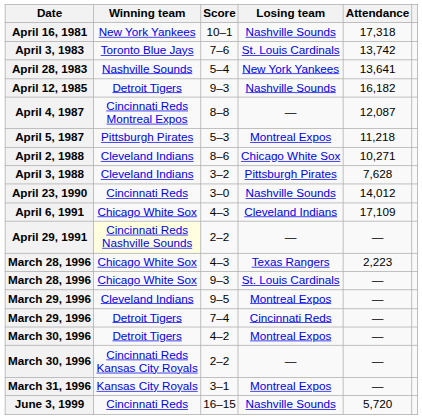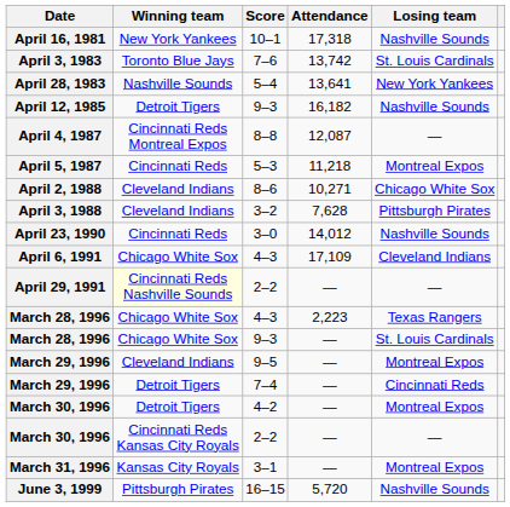 <table class="wikitable sortable plainrowheaders" style="margin: 1em auto 1em auto; text-align:center;">
 <tr>
 <th scope="col">Date</th>
 <th scope="col">Winning team</th>
 <th scope="col">Score</th>
+<th scope="col">Attendance</th>
 <th scope="col">Losing team</th>
-<th scope="col">Attendance</th>
 <th class="unsortable" scope="col"></th>
 </tr>
 <tr>
 <th scope="row" style="text-align:center">April 16, 1981</th>
 <td><a href='#'>New York Yankees</a></td>
 <td>10–1</td>
+<td>17,318</td>
 <td><a href='#'>Nashville Sounds</a></td>
-<td>17,318</td>
 <td></td>
 </tr>
 <tr>
 <th scope="row" style="text-align:center">April 3, 1983</th>
 <td><a href='#'>Toronto Blue Jays</a></td>
 <td>7–6</td>
+<td>13,742</td>
 <td><a href='#'>St. Louis Cardinals</a></td>
-<td>13,742</td>
 <td></td>
 </tr>
 <tr>
 <th scope="row" style="text-align:center">April 28, 1983</th>
 <td><a href='#'>Nashville Sounds</a></td>
 <td>5–4</td>
+<td>13,641</td>
 <td><a href='#'>New York Yankees</a></td>
-<td>13,641</td>
 <td></td>
 </tr>
 <tr>
 <th scope="row" style="text-align:center">April 12, 1985</th>
 <td><a href='#'>Detroit Tigers</a></td>
 <td>9–3 </td>
+<td>16,182</td>
 <td><a href='#'>Nashville Sounds</a></td>
-<td>16,182</td>
 <td></td>
 </tr>
 <tr>
 <th scope="row" style="text-align:center">April 4, 1987</th>
 <td><a href='#'>Cincinnati Reds</a><br><a href='#'>Montreal Expos</a></td>
 <td>8–8 </td>
+<td>12,087</td>
 <td>—</td>
-<td>12,087</td>
 <td></td>
 </tr>
 <tr>
 <th scope="row" style="text-align:center">April 5, 1987</th>
-<td><a href='#'>Pittsburgh Pirates</a></td>
+<td><a href='#'>Cincinnati Reds</a></td>
 <td>5–3</td>
+<td>11,218</td>
 <td><a href='#'>Montreal Expos</a></td>
-<td>11,218</td>
 <td></td>
 </tr>
 <tr>
 <th scope="row" style="text-align:center">April 2, 1988</th>
 <td><a href='#'>Cleveland Indians</a></td>
 <td>8–6</td>
+<td>10,271</td>
 <td><a href='#'>Chicago White Sox</a></td>
-<td>10,271</td>
 <td></td>
 </tr>
 <tr>
 <th scope="row" style="text-align:center">April 3, 1988</th>
 <td><a href='#'>Cleveland Indians</a></td>
 <td>3–2</td>
+<td>7,628</td>
 <td><a href='#'>Pittsburgh Pirates</a></td>
-<td>7,628</td>
 <td></td>
 </tr>
 <tr>
 <th scope="row" style="text-align:center">April 23, 1990</th>
 <td><a href='#'>Cincinnati Reds</a></td>
 <td>3–0</td>
+<td>14,012</td>
 <td><a href='#'>Nashville Sounds</a></td>
-<td>14,012</td>
 <td></td>
 </tr>
 <tr>
 <th scope="row" style="text-align:center">April 6, 1991</th>
 <td><a href='#'>Chicago White Sox</a></td>
 <td>4–3 </td>
+<td>17,109</td>
 <td><a href='#'>Cleveland Indians</a></td>
-<td>17,109</td>
 <td></td>
 </tr>
 <tr>
 <th scope="row" style="text-align:center">April 29, 1991</th>
 <td style="background: lightyellow;"><a href='#'>Cincinnati Reds</a><br><a href='#'>Nashville Sounds</a></td>
 <td>2–2 </td>
 <td>—</td>
 <td>—</td>
 <td></td>
 </tr>
 <tr>
 <th scope="row" style="text-align:center">March 28, 1996</th>
 <td><a href='#'>Chicago White Sox</a></td>
 <td>4–3</td>
+<td>2,223</td>
 <td><a href='#'>Texas Rangers</a></td>
-<td>2,223</td>
 <td></td>
 </tr>
 <tr>
 <th scope="row" style="text-align:center">March 28, 1996</th>
 <td><a href='#'>Chicago White Sox</a></td>
 <td>9–3</td>
+<td>—</td>
 <td><a href='#'>St. Louis Cardinals</a></td>
-<td>—</td>
 <td></td>
 </tr>
 <tr>
 <th scope="row" style="text-align:center">March 29, 1996</th>
 <td><a href='#'>Cleveland Indians</a></td>
 <td>9–5</td>
+<td>—</td>
 <td><a href='#'>Montreal Expos</a></td>
-<td>—</td>
 <td></td>
 </tr>
 <tr>
 <th scope="row" style="text-align:center">March 29, 1996</th>
 <td><a href='#'>Detroit Tigers</a></td>
 <td>7–4</td>
+<td>—</td>
 <td><a href='#'>Cincinnati Reds</a></td>
-<td>—</td>
 <td></td>
 </tr>
 <tr>
 <th scope="row" style="text-align:center">March 30, 1996</th>
 <td><a href='#'>Detroit Tigers</a></td>
 <td>4–2</td>
+<td>—</td>
 <td><a href='#'>Montreal Expos</a></td>
-<td>—</td>
 <td></td>
 </tr>
 <tr>
 <th scope="row" style="text-align:center">March 30, 1996</th>
 <td><a href='#'>Cincinnati Reds</a><br><a href='#'>Kansas City Royals</a></td>
 <td>2–2 </td>
 <td>—</td>
 <td>—</td>
 <td></td>
 </tr>
 <tr>
 <th scope="row" style="text-align:center">March 31, 1996</th>
 <td><a href='#'>Kansas City Royals</a></td>
 <td>3–1 </td>
+<td>—</td>
 <td><a href='#'>Montreal Expos</a></td>
-<td>—</td>
 <td></td>
 </tr>
 <tr>
 <th scope="row" style="text-align:center">June 3, 1999</th>
-<td><a href='#'>Cincinnati Reds</a></td>
+<td><a href='#'>Pittsburgh Pirates</a></td>
 <td>16–15</td>
+<td>5,720</td>
 <td><a href='#'>Nashville Sounds</a></td>
-<td>5,720</td>
 <td></td>
 </tr>
 </table>
